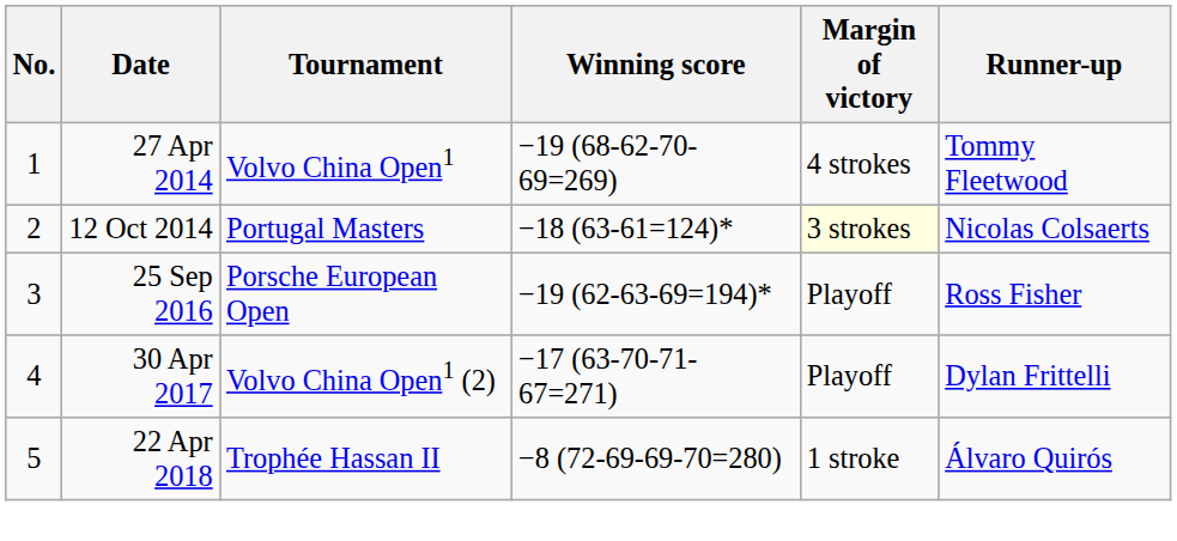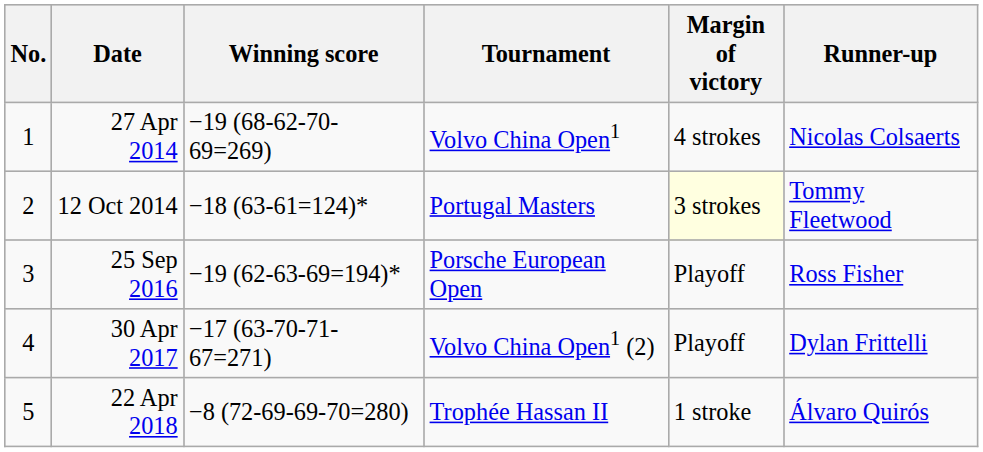 <table class="wikitable" style="font-size:95%;">
 <tr>
 <th>No.</th>
 <th>Date</th>
+<th>Winning score</th>
 <th>Tournament</th>
-<th>Winning score</th>
 <th>Margin of<br>victory</th>
 <th>Runner-up</th>
 </tr>
 <tr>
 <td align=center>1</td>
 <td align=right>27 Apr <a href='#'>2014</a></td>
+<td>−19 (68-62-70-69=269)</td>
 <td><a href='#'>Volvo China Open</a><sup>1</sup></td>
-<td>−19 (68-62-70-69=269)</td>
 <td>4 strokes</td>
-<td> <a href='#'>Tommy Fleetwood</a></td>
+<td> <a href='#'>Nicolas Colsaerts</a></td>
 </tr>
 <tr>
 <td align=center>2</td>
 <td align=right>12 Oct 2014</td>
+<td>−18 (63-61=124)*</td>
 <td><a href='#'>Portugal Masters</a></td>
-<td>−18 (63-61=124)*</td>
 <td style="background: lightyellow;">3 strokes</td>
-<td> <a href='#'>Nicolas Colsaerts</a></td>
+<td> <a href='#'>Tommy Fleetwood</a></td>
 </tr>
 <tr>
 <td align=center>3</td>
 <td align=right>25 Sep <a href='#'>2016</a></td>
+<td>−19 (62-63-69=194)*</td>
 <td><a href='#'>Porsche European Open</a></td>
-<td>−19 (62-63-69=194)*</td>
 <td>Playoff</td>
 <td> <a href='#'>Ross Fisher</a></td>
 </tr>
 <tr>
 <td align=center>4</td>
 <td align=right>30 Apr <a href='#'>2017</a></td>
+<td>−17 (63-70-71-67=271)</td>
 <td><a href='#'>Volvo China Open</a><sup>1</sup> (2)</td>
-<td>−17 (63-70-71-67=271)</td>
 <td>Playoff</td>
 <td> <a href='#'>Dylan Frittelli</a></td>
 </tr>
 <tr>
 <td align=center>5</td>
 <td align=right>22 Apr <a href='#'>2018</a></td>
+<td>−8 (72-69-69-70=280)</td>
 <td><a href='#'>Trophée Hassan II</a></td>
-<td>−8 (72-69-69-70=280)</td>
 <td>1 stroke</td>
 <td> <a href='#'>Álvaro Quirós</a></td>
 </tr>
 </table>
